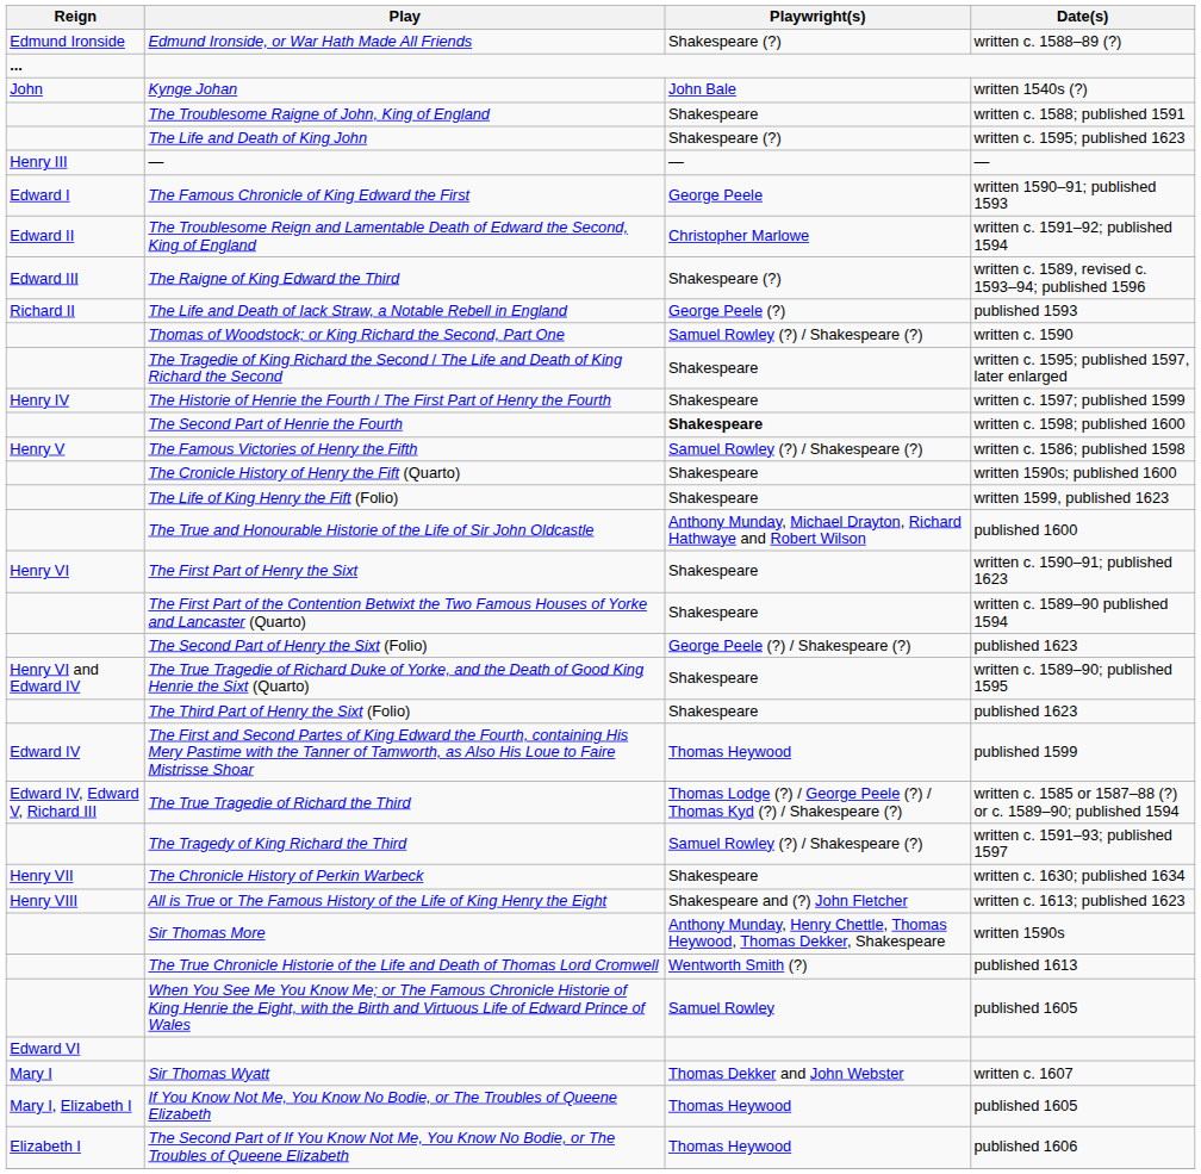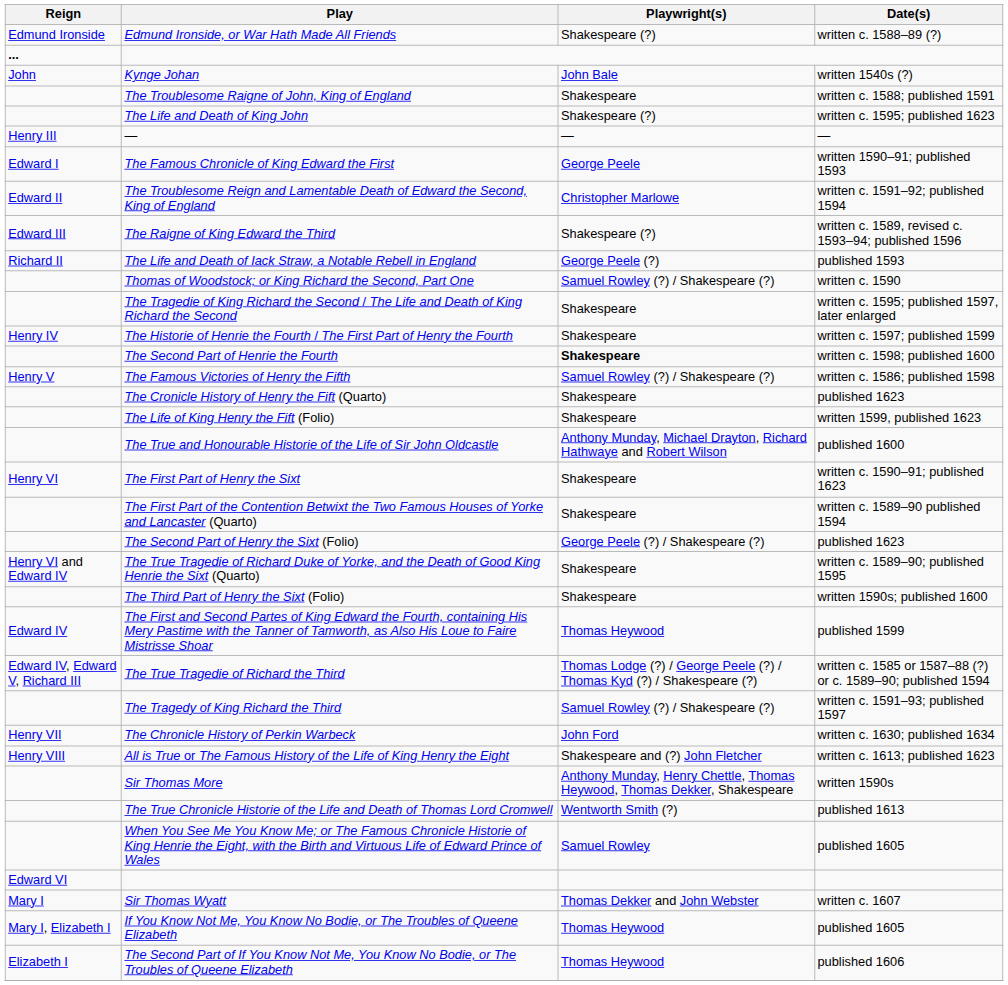 <table class="wikitable" style="margin:0 0 1em 1em">
 <tr>
 <th>Reign</th>
 <th>Play</th>
 <th>Playwright(s)</th>
 <th>Date(s)</th>
 </tr>
 <tr>
 <td><a href='#'>Edmund Ironside</a></td>
 <td><a href='#'><em>Edmund Ironside, or War Hath Made All Friends</em></a></td>
 <td>Shakespeare (?)</td>
 <td>written c. 1588–89 (?)</td>
 </tr>
 <tr>
 <td><strong>...</strong></td>
 </tr>
 <tr>
 <td><a href='#'>John</a></td>
 <td><a href='#'><em>Kynge Johan</em></a></td>
 <td><a href='#'>John Bale</a></td>
 <td>written 1540s (?)</td>
 </tr>
 <tr>
 <td></td>
 <td><a href='#'><em>The Troublesome Raigne of John, King of England</em></a></td>
 <td>Shakespeare</td>
 <td>written c. 1588; published 1591</td>
 </tr>
 <tr>
 <td></td>
 <td><a href='#'><em>The Life and Death of King John</em></a></td>
 <td>Shakespeare (?)</td>
 <td>written c. 1595; published 1623</td>
 </tr>
 <tr>
 <td><a href='#'>Henry III</a></td>
 <td>—</td>
 <td>—</td>
 <td>—</td>
 </tr>
 <tr>
 <td><a href='#'>Edward I</a></td>
 <td><em><a href='#'>The Famous Chronicle of King Edward the First</a></em></td>
 <td><a href='#'>George Peele</a></td>
 <td>written 1590–91; published 1593</td>
 </tr>
 <tr>
 <td><a href='#'>Edward II</a></td>
 <td><a href='#'><em>The Troublesome Reign and Lamentable Death of Edward the Second, King of England</em></a></td>
 <td><a href='#'>Christopher Marlowe</a></td>
 <td>written c. 1591–92; published 1594</td>
 </tr>
 <tr>
 <td><a href='#'>Edward III</a></td>
 <td><a href='#'><em>The Raigne of King Edward the Third</em></a></td>
 <td>Shakespeare (?)</td>
 <td>written c. 1589, revised c. 1593–94; published 1596</td>
 </tr>
 <tr>
 <td><a href='#'>Richard II</a></td>
 <td><a href='#'><em>The Life and Death of Iack Straw, a Notable Rebell in England</em></a></td>
 <td><a href='#'>George Peele</a> (?)</td>
 <td>published 1593</td>
 </tr>
 <tr>
 <td></td>
 <td><a href='#'><em>Thomas of Woodstock; or King Richard the Second, Part One</em></a></td>
 <td><a href='#'>Samuel Rowley</a> (?) / Shakespeare (?)</td>
 <td>written c. 1590</td>
 </tr>
 <tr>
 <td></td>
 <td><a href='#'><em>The Tragedie of King Richard the Second</em> / <em>The Life and Death of King Richard the Second</em></a></td>
 <td>Shakespeare</td>
 <td>written c. 1595; published 1597, later enlarged</td>
 </tr>
 <tr>
 <td><a href='#'>Henry IV</a></td>
 <td><a href='#'><em>The Historie of Henrie the Fourth</em> / <em>The First Part of Henry the Fourth</em></a></td>
 <td>Shakespeare</td>
 <td>written c. 1597; published 1599</td>
 </tr>
 <tr>
 <td></td>
 <td><a href='#'><em>The Second Part of Henrie the Fourth</em></a></td>
 <td><strong>Shakespeare</strong></td>
 <td>written c. 1598; published 1600</td>
 </tr>
 <tr>
 <td><a href='#'>Henry V</a></td>
 <td><a href='#'><em>The Famous Victories of Henry the Fifth</em></a></td>
 <td><a href='#'>Samuel Rowley</a> (?) / Shakespeare (?)</td>
 <td>written c. 1586; published 1598</td>
 </tr>
 <tr>
 <td></td>
 <td><a href='#'><em>The Cronicle History of Henry the Fift</em></a> (Quarto)</td>
 <td>Shakespeare</td>
-<td>written 1590s; published 1600</td>
+<td>published 1623</td>
 </tr>
 <tr>
 <td></td>
 <td><a href='#'><em>The Life of King Henry the Fift</em></a> (Folio)</td>
 <td>Shakespeare</td>
 <td>written 1599, published 1623</td>
 </tr>
 <tr>
 <td></td>
 <td><a href='#'><em>The True and Honourable Historie of the Life of Sir John Oldcastle</em></a></td>
 <td><a href='#'>Anthony Munday</a>, <a href='#'>Michael Drayton</a>, <a href='#'>Richard Hathwaye</a> and <a href='#'>Robert Wilson</a></td>
 <td>published 1600</td>
 </tr>
 <tr>
 <td><a href='#'>Henry VI</a></td>
 <td><a href='#'><em>The First Part of Henry the Sixt</em></a></td>
 <td>Shakespeare</td>
 <td>written c. 1590–91; published 1623</td>
 </tr>
 <tr>
 <td></td>
 <td><a href='#'><em>The First Part of the Contention Betwixt the Two Famous Houses of Yorke and Lancaster</em></a> (Quarto)</td>
 <td>Shakespeare</td>
 <td>written c. 1589–90 published 1594</td>
 </tr>
 <tr>
 <td></td>
 <td><a href='#'><em>The Second Part of Henry the Sixt</em></a> (Folio)</td>
 <td><a href='#'>George Peele</a> (?) / Shakespeare (?) </td>
 <td>published 1623</td>
 </tr>
 <tr>
 <td><a href='#'>Henry VI</a> and <a href='#'>Edward IV</a></td>
 <td><a href='#'><em>The True Tragedie of Richard Duke of Yorke, and the Death of Good King Henrie the Sixt</em></a> (Quarto)</td>
 <td>Shakespeare</td>
 <td>written c. 1589–90; published 1595</td>
 </tr>
 <tr>
 <td></td>
 <td><a href='#'><em>The Third Part of Henry the Sixt</em></a> (Folio)</td>
 <td>Shakespeare</td>
-<td>published 1623</td>
+<td>written 1590s; published 1600</td>
 </tr>
 <tr>
 <td><a href='#'>Edward IV</a></td>
 <td><a href='#'><em>The First and Second Partes of King Edward the Fourth, containing His Mery Pastime with the Tanner of Tamworth, as Also His Loue to Faire Mistrisse Shoar</em></a></td>
 <td><a href='#'>Thomas Heywood</a></td>
 <td>published 1599</td>
 </tr>
 <tr>
 <td><a href='#'>Edward IV</a>, <a href='#'>Edward V</a>, <a href='#'>Richard III</a></td>
 <td><a href='#'><em>The True Tragedie of Richard the Third</em></a></td>
 <td><a href='#'>Thomas Lodge</a> (?) / <a href='#'>George Peele</a> (?) / <a href='#'>Thomas Kyd</a> (?) / Shakespeare (?)</td>
 <td>written c. 1585 or 1587–88 (?) or c. 1589–90; published 1594</td>
 </tr>
 <tr>
 <td></td>
 <td><a href='#'><em>The Tragedy of King Richard the Third</em></a></td>
 <td><a href='#'>Samuel Rowley</a> (?) / Shakespeare (?)</td>
 <td>written c. 1591–93; published 1597</td>
 </tr>
 <tr>
 <td><a href='#'>Henry VII</a></td>
 <td><a href='#'><em>The Chronicle History of Perkin Warbeck</em></a></td>
-<td>Shakespeare</td>
+<td><a href='#'>John Ford</a></td>
 <td>written c. 1630; published 1634</td>
 </tr>
 <tr>
 <td><a href='#'>Henry VIII</a></td>
 <td><a href='#'><em>All is True</em> or <em>The Famous History of the Life of King Henry the Eight</em></a></td>
 <td>Shakespeare and (?) <a href='#'>John Fletcher</a></td>
 <td>written c. 1613; published 1623</td>
 </tr>
 <tr>
 <td></td>
 <td><a href='#'><em>Sir Thomas More</em></a></td>
 <td><a href='#'>Anthony Munday</a>, <a href='#'>Henry Chettle</a>, <a href='#'>Thomas Heywood</a>, <a href='#'>Thomas Dekker</a>, Shakespeare</td>
 <td>written 1590s</td>
 </tr>
 <tr>
 <td></td>
 <td><a href='#'><em>The True Chronicle Historie of the Life and Death of Thomas Lord Cromwell</em></a></td>
 <td><a href='#'>Wentworth Smith</a> (?)</td>
 <td>published 1613</td>
 </tr>
 <tr>
 <td></td>
 <td><a href='#'><em>When You See Me You Know Me; or The Famous Chronicle Historie of King Henrie the Eight, with the Birth and Virtuous Life of Edward Prince of Wales</em></a></td>
 <td><a href='#'>Samuel Rowley</a></td>
 <td>published 1605</td>
 </tr>
 <tr>
 <td><a href='#'>Edward VI</a></td>
 <td></td>
 <td></td>
 <td></td>
 </tr>
 <tr>
 <td><a href='#'>Mary I</a></td>
 <td><a href='#'><em>Sir Thomas Wyatt</em></a></td>
 <td><a href='#'>Thomas Dekker</a> and <a href='#'>John Webster</a></td>
 <td>written c. 1607</td>
 </tr>
 <tr>
 <td><a href='#'>Mary I</a>, <a href='#'>Elizabeth I</a></td>
 <td><a href='#'><em>If You Know Not Me, You Know No Bodie, or The Troubles of Queene Elizabeth</em></a></td>
 <td><a href='#'>Thomas Heywood</a></td>
 <td>published 1605</td>
 </tr>
 <tr>
 <td><a href='#'>Elizabeth I</a></td>
 <td><a href='#'><em>The Second Part of If You Know Not Me, You Know No Bodie, or The Troubles of Queene Elizabeth</em></a></td>
 <td><a href='#'>Thomas Heywood</a></td>
 <td>published 1606</td>
 </tr>
 <tr>
 </tr>
 </table>
